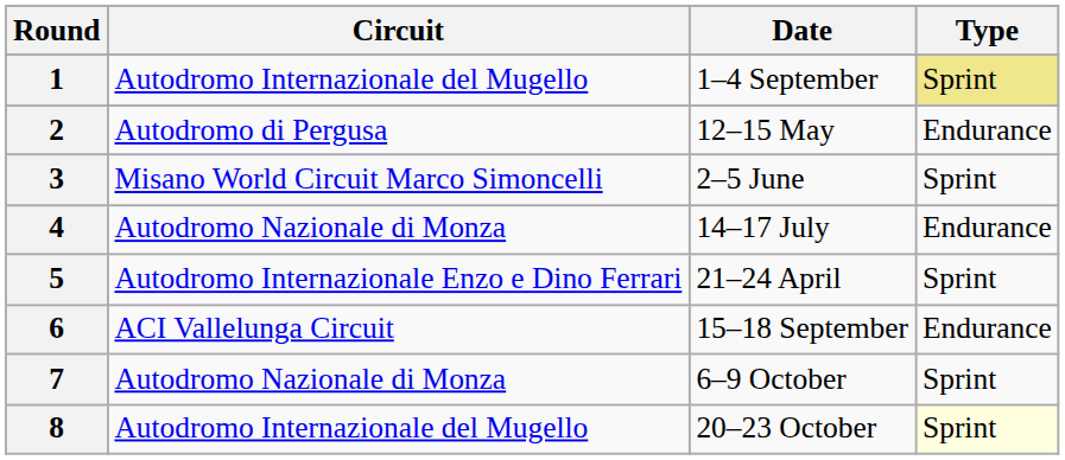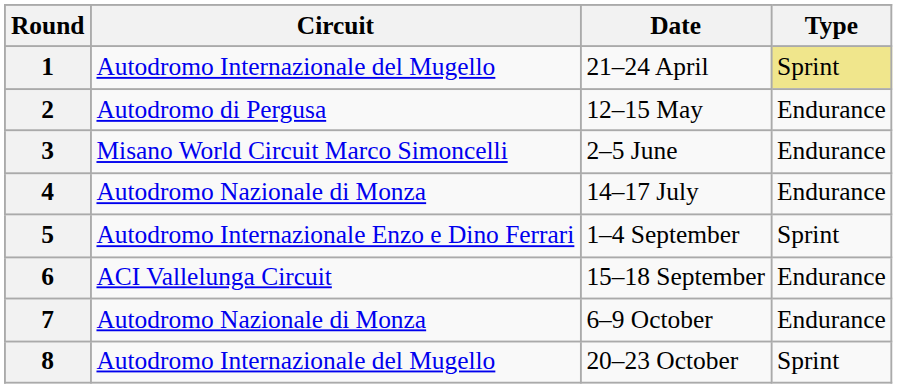 <table class="wikitable" style="font-size: 85%;">
 <tr>
 <th>Round</th>
 <th>Circuit</th>
 <th>Date</th>
 <th>Type</th>
 </tr>
 <tr>
 <th>1</th>
 <td><a href='#'>Autodromo Internazionale del Mugello</a></td>
-<td>1–4 September</td>
+<td>21–24 April</td>
 <td style="background: khaki;">Sprint</td>
 </tr>
 <tr>
 <th>2</th>
 <td><a href='#'>Autodromo di Pergusa</a></td>
 <td>12–15 May</td>
 <td>Endurance</td>
 </tr>
 <tr>
 <th>3</th>
 <td><a href='#'>Misano World Circuit Marco Simoncelli</a></td>
 <td>2–5 June</td>
-<td>Sprint</td>
+<td>Endurance</td>
 </tr>
 <tr>
 <th>4</th>
 <td><a href='#'>Autodromo Nazionale di Monza</a></td>
 <td>14–17 July</td>
 <td>Endurance</td>
 </tr>
 <tr>
 <th>5</th>
 <td><a href='#'>Autodromo Internazionale Enzo e Dino Ferrari</a></td>
-<td>21–24 April</td>
+<td>1–4 September</td>
 <td>Sprint</td>
 </tr>
 <tr>
 <th>6</th>
 <td><a href='#'>ACI Vallelunga Circuit</a></td>
 <td>15–18 September</td>
 <td>Endurance</td>
 </tr>
 <tr>
 <th>7</th>
 <td><a href='#'>Autodromo Nazionale di Monza</a></td>
 <td>6–9 October</td>
-<td>Sprint</td>
+<td>Endurance</td>
 </tr>
 <tr>
 <th>8</th>
 <td><a href='#'>Autodromo Internazionale del Mugello</a></td>
 <td>20–23 October</td>
-<td style="background: lightyellow;">Sprint</td>
+<td>Sprint</td>
 </tr>
 </table>
